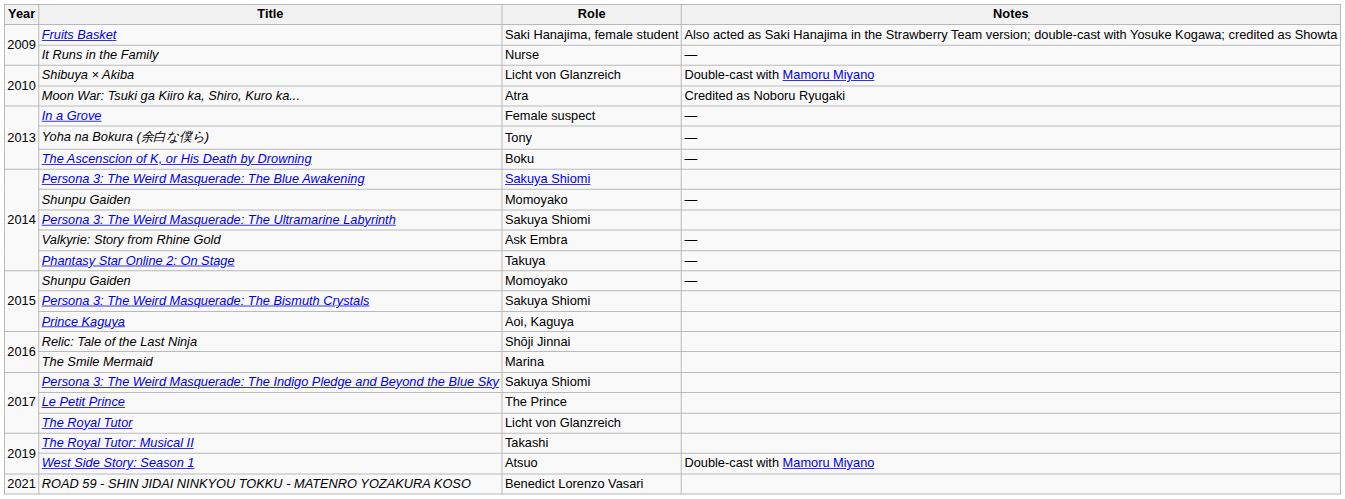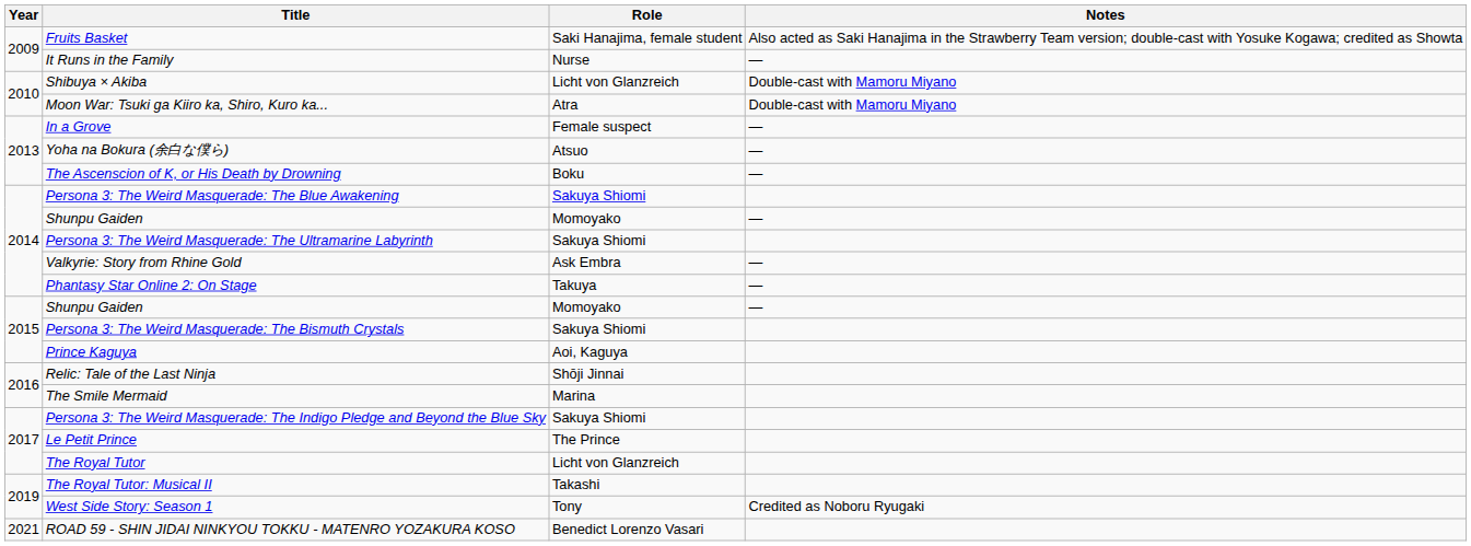 <table class="wikitable sortable">
 <tr>
 <th>Year</th>
 <th>Title</th>
 <th>Role</th>
 <th class="unsortable">Notes</th>
 </tr>
 <tr>
 <td rowspan="2">2009</td>
 <td><em><a href='#'>Fruits Basket</a></em></td>
 <td>Saki Hanajima, female student</td>
 <td>Also acted as Saki Hanajima in the Strawberry Team version; double-cast with Yosuke Kogawa; credited as Showta</td>
 </tr>
 <tr>
 <td><em>It Runs in the Family</em></td>
 <td>Nurse</td>
 <td>—</td>
 </tr>
 <tr>
 <td rowspan="2">2010</td>
 <td><em>Shibuya × Akiba</em></td>
 <td>Licht von Glanzreich</td>
 <td>Double-cast with <a href='#'>Mamoru Miyano</a></td>
 </tr>
 <tr>
 <td><em>Moon War: Tsuki ga Kiiro ka, Shiro, Kuro ka...</em></td>
 <td>Atra</td>
-<td>Credited as Noboru Ryugaki</td>
+<td>Double-cast with <a href='#'>Mamoru Miyano</a></td>
 </tr>
 <tr>
 <td rowspan="3">2013</td>
 <td><em><a href='#'>In a Grove</a></em></td>
 <td>Female suspect</td>
 <td>—</td>
 </tr>
 <tr>
 <td><em>Yoha na Bokura (余白な僕ら)</em></td>
-<td>Tony</td>
+<td>Atsuo</td>
 <td>—</td>
 </tr>
 <tr>
 <td><em><a href='#'>The Ascenscion of K, or His Death by Drowning</a></em></td>
 <td>Boku</td>
 <td>—</td>
 </tr>
 <tr>
 <td rowspan="5">2014</td>
 <td><em><a href='#'>Persona 3: The Weird Masquerade: The Blue Awakening</a></em></td>
 <td><a href='#'>Sakuya Shiomi</a></td>
 <td></td>
 </tr>
 <tr>
 <td><em>Shunpu Gaiden</em></td>
 <td>Momoyako</td>
 <td>—</td>
 </tr>
 <tr>
 <td><em><a href='#'>Persona 3: The Weird Masquerade: The Ultramarine Labyrinth</a></em></td>
 <td>Sakuya Shiomi</td>
 <td></td>
 </tr>
 <tr>
 <td><em>Valkyrie: Story from Rhine Gold</em></td>
 <td>Ask Embra</td>
 <td>—</td>
 </tr>
 <tr>
 <td><em><a href='#'>Phantasy Star Online 2: On Stage</a></em></td>
 <td>Takuya</td>
 <td>—</td>
 </tr>
 <tr>
 <td rowspan="3">2015</td>
 <td><em>Shunpu Gaiden</em></td>
 <td>Momoyako</td>
 <td>—</td>
 </tr>
 <tr>
 <td><em><a href='#'>Persona 3: The Weird Masquerade: The Bismuth Crystals</a></em></td>
 <td>Sakuya Shiomi</td>
 <td></td>
 </tr>
 <tr>
 <td><em><a href='#'>Prince Kaguya</a></em></td>
 <td>Aoi, Kaguya</td>
 <td></td>
 </tr>
 <tr>
 <td rowspan="2">2016</td>
 <td><em>Relic: Tale of the Last Ninja</em></td>
 <td>Shōji Jinnai</td>
 <td></td>
 </tr>
 <tr>
 <td><em>The Smile Mermaid</em></td>
 <td>Marina</td>
 <td></td>
 </tr>
 <tr>
 <td rowspan="3">2017</td>
 <td><em><a href='#'>Persona 3: The Weird Masquerade: The Indigo Pledge and Beyond the Blue Sky</a></em></td>
 <td>Sakuya Shiomi</td>
 <td></td>
 </tr>
 <tr>
 <td><em><a href='#'>Le Petit Prince</a></em></td>
 <td>The Prince</td>
 <td></td>
 </tr>
 <tr>
 <td><em><a href='#'>The Royal Tutor</a></em></td>
 <td>Licht von Glanzreich</td>
 <td></td>
 </tr>
 <tr>
 <td rowspan="2">2019</td>
 <td><em><a href='#'>The Royal Tutor: Musical II</a></em></td>
 <td>Takashi</td>
 <td></td>
 </tr>
 <tr>
 <td><em><a href='#'>West Side Story: Season 1</a></em></td>
-<td>Atsuo</td>
-<td>Double-cast with <a href='#'>Mamoru Miyano</a></td>
+<td>Tony</td>
+<td>Credited as Noboru Ryugaki</td>
 </tr>
 <tr>
 <td rowspan="3">2021</td>
 <td><em>ROAD 59 - SHIN JIDAI NINKYOU TOKKU - MATENRO YOZAKURA KOSO</em></td>
 <td>Benedict Lorenzo Vasari</td>
 <td></td>
 </tr>
 </table>
